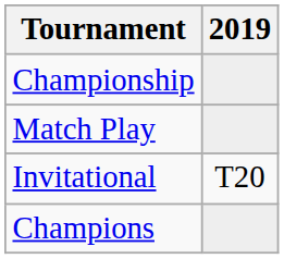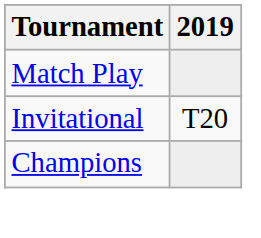 <table class="wikitable" style="text-align:center;">
 <tr>
 <th>Tournament</th>
 <th>2019</th>
-</tr>
-<tr>
-<td align="left"><a href='#'>Championship</a></td>
-<td style="background:#eeeeee;"></td>
 </tr>
 <tr>
 <td align="left"><a href='#'>Match Play</a></td>
 <td style="background:#eeeeee;"></td>
 </tr>
 <tr>
 <td align="left"><a href='#'>Invitational</a></td>
 <td>T20</td>
 </tr>
 <tr>
 <td align="left"><a href='#'>Champions</a></td>
 <td style="background:#eeeeee;"></td>
 </tr>
 </table>
